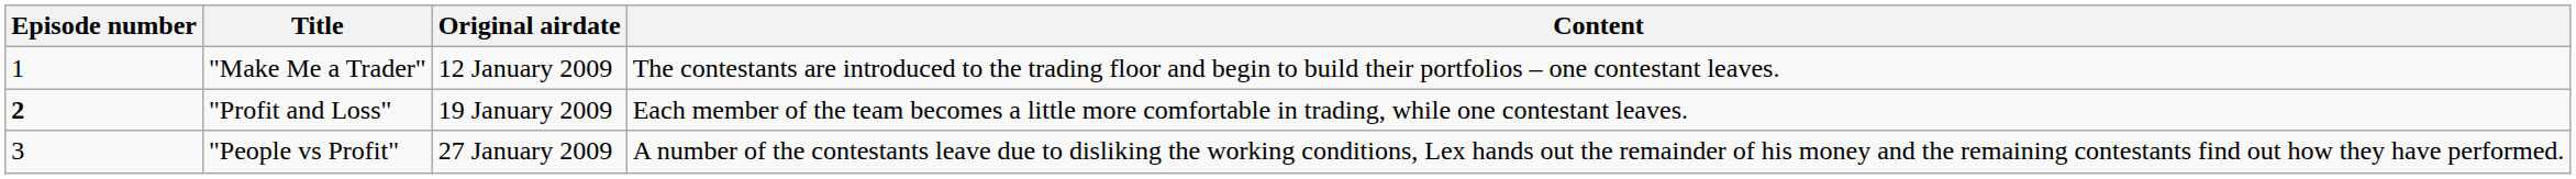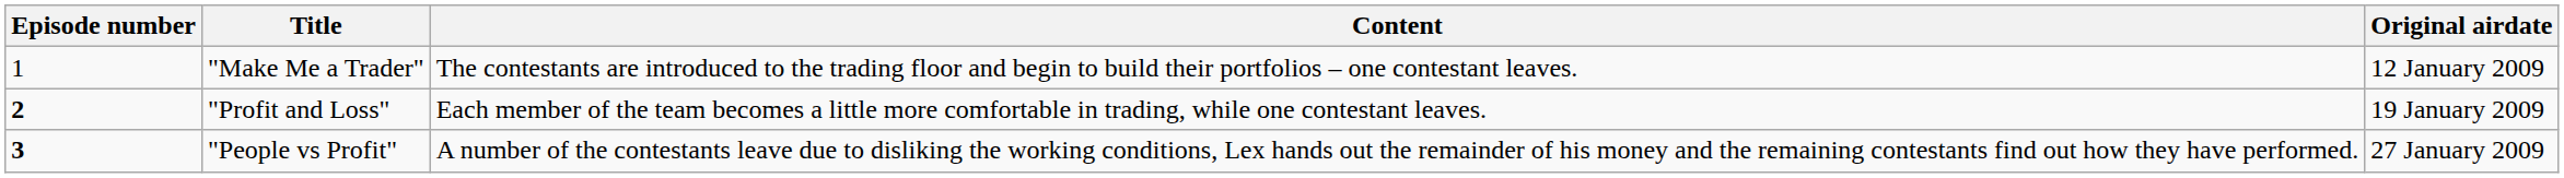 <table class="wikitable" border="1">
 <tr>
 <th>Episode number</th>
 <th>Title</th>
+<th>Content</th>
 <th>Original airdate</th>
-<th>Content</th>
 </tr>
 <tr>
 <td>1</td>
 <td>"Make Me a Trader"</td>
+<td>The contestants are introduced to the trading floor and begin to build their portfolios – one contestant leaves.</td>
 <td>12 January 2009</td>
-<td>The contestants are introduced to the trading floor and begin to build their portfolios – one contestant leaves.</td>
 </tr>
 <tr>
 <td><strong>2</strong></td>
 <td>"Profit and Loss"</td>
+<td>Each member of the team becomes a little more comfortable in trading, while one contestant leaves.</td>
 <td>19 January 2009</td>
-<td>Each member of the team becomes a little more comfortable in trading, while one contestant leaves.</td>
 </tr>
 <tr>
-<td>3</td>
+<td><strong>3</strong></td>
 <td>"People vs Profit"</td>
+<td>A number of the contestants leave due to disliking the working conditions, Lex hands out the remainder of his money and the remaining contestants find out how they have performed.</td>
 <td>27 January 2009</td>
-<td>A number of the contestants leave due to disliking the working conditions, Lex hands out the remainder of his money and the remaining contestants find out how they have performed.</td>
 </tr>
 </table>
